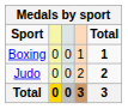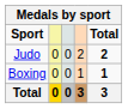 <table class="wikitable" style=font-size:85%;float:center;text-align:center>
 <tr style="background:#efefef;">
 <th colspan=5><strong>Medals by sport</strong></th>
 </tr>
 <tr align=center>
 <td><strong>Sport</strong></td>
 <td bgcolor=#f7f6a8></td>
 <td bgcolor=#dce5e5></td>
 <td bgcolor=#ffdab9></td>
 <td><strong>Total</strong></td>
 </tr>
 <tr align=center>
+<td><a href='#'>Judo</a></td>
+<td style="background:#F7F6A8;">0</td>
+<td style="background:#DCE5E5;">0</td>
+<td style="background:#FFDAB9;">2</td>
+<td><strong>2</strong></td>
+</tr>
+<tr align=center>
 <td><a href='#'>Boxing</a></td>
 <td style="background:#F7F6A8;">0</td>
 <td style="background:#DCE5E5;">0</td>
 <td style="background:#FFDAB9;">1</td>
 <td><strong>1</strong></td>
-</tr>
-<tr align=center>
-<td><a href='#'>Judo</a></td>
-<td style="background:#F7F6A8;">0</td>
-<td style="background:#DCE5E5;">0</td>
-<td style="background:#FFDAB9;">2</td>
-<td><strong>2</strong></td>
 </tr>
 <tr align=center>
 <th><strong>Total</strong></th>
 <th style="background:gold;"><strong>0</strong></th>
 <th style="background:silver;"><strong>0</strong></th>
 <th style="background:#c96;"><strong>3</strong></th>
 <th><strong>3</strong></th>
 </tr>
 </table>
